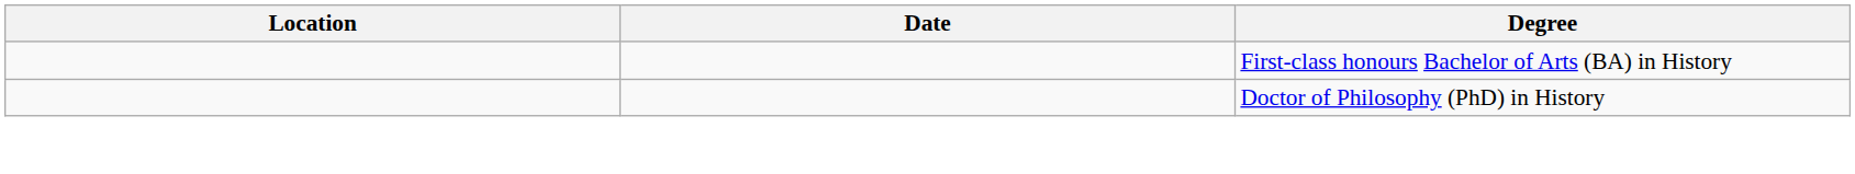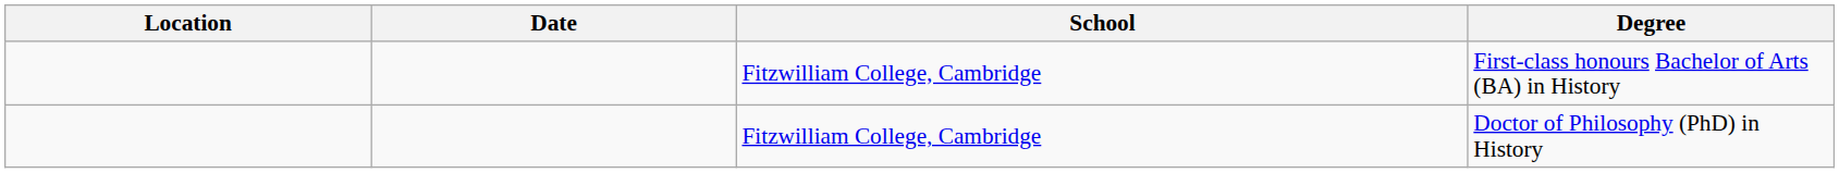 <table class="wikitable" style="width:100%;">
 <tr>
 <th style="width:20%;">Location</th>
 <th style="width:20%;">Date</th>
+<th style="width:40%;">School</th>
 <th style="width:20%;">Degree</th>
 </tr>
 <tr>
 <td></td>
 <td></td>
+<td><a href='#'>Fitzwilliam College, Cambridge</a></td>
 <td><a href='#'>First-class honours</a> <a href='#'>Bachelor of Arts</a> (BA) in History</td>
 </tr>
 <tr>
 <td></td>
 <td></td>
+<td><a href='#'>Fitzwilliam College, Cambridge</a></td>
 <td><a href='#'>Doctor of Philosophy</a> (PhD) in History</td>
 </tr>
 </table>
